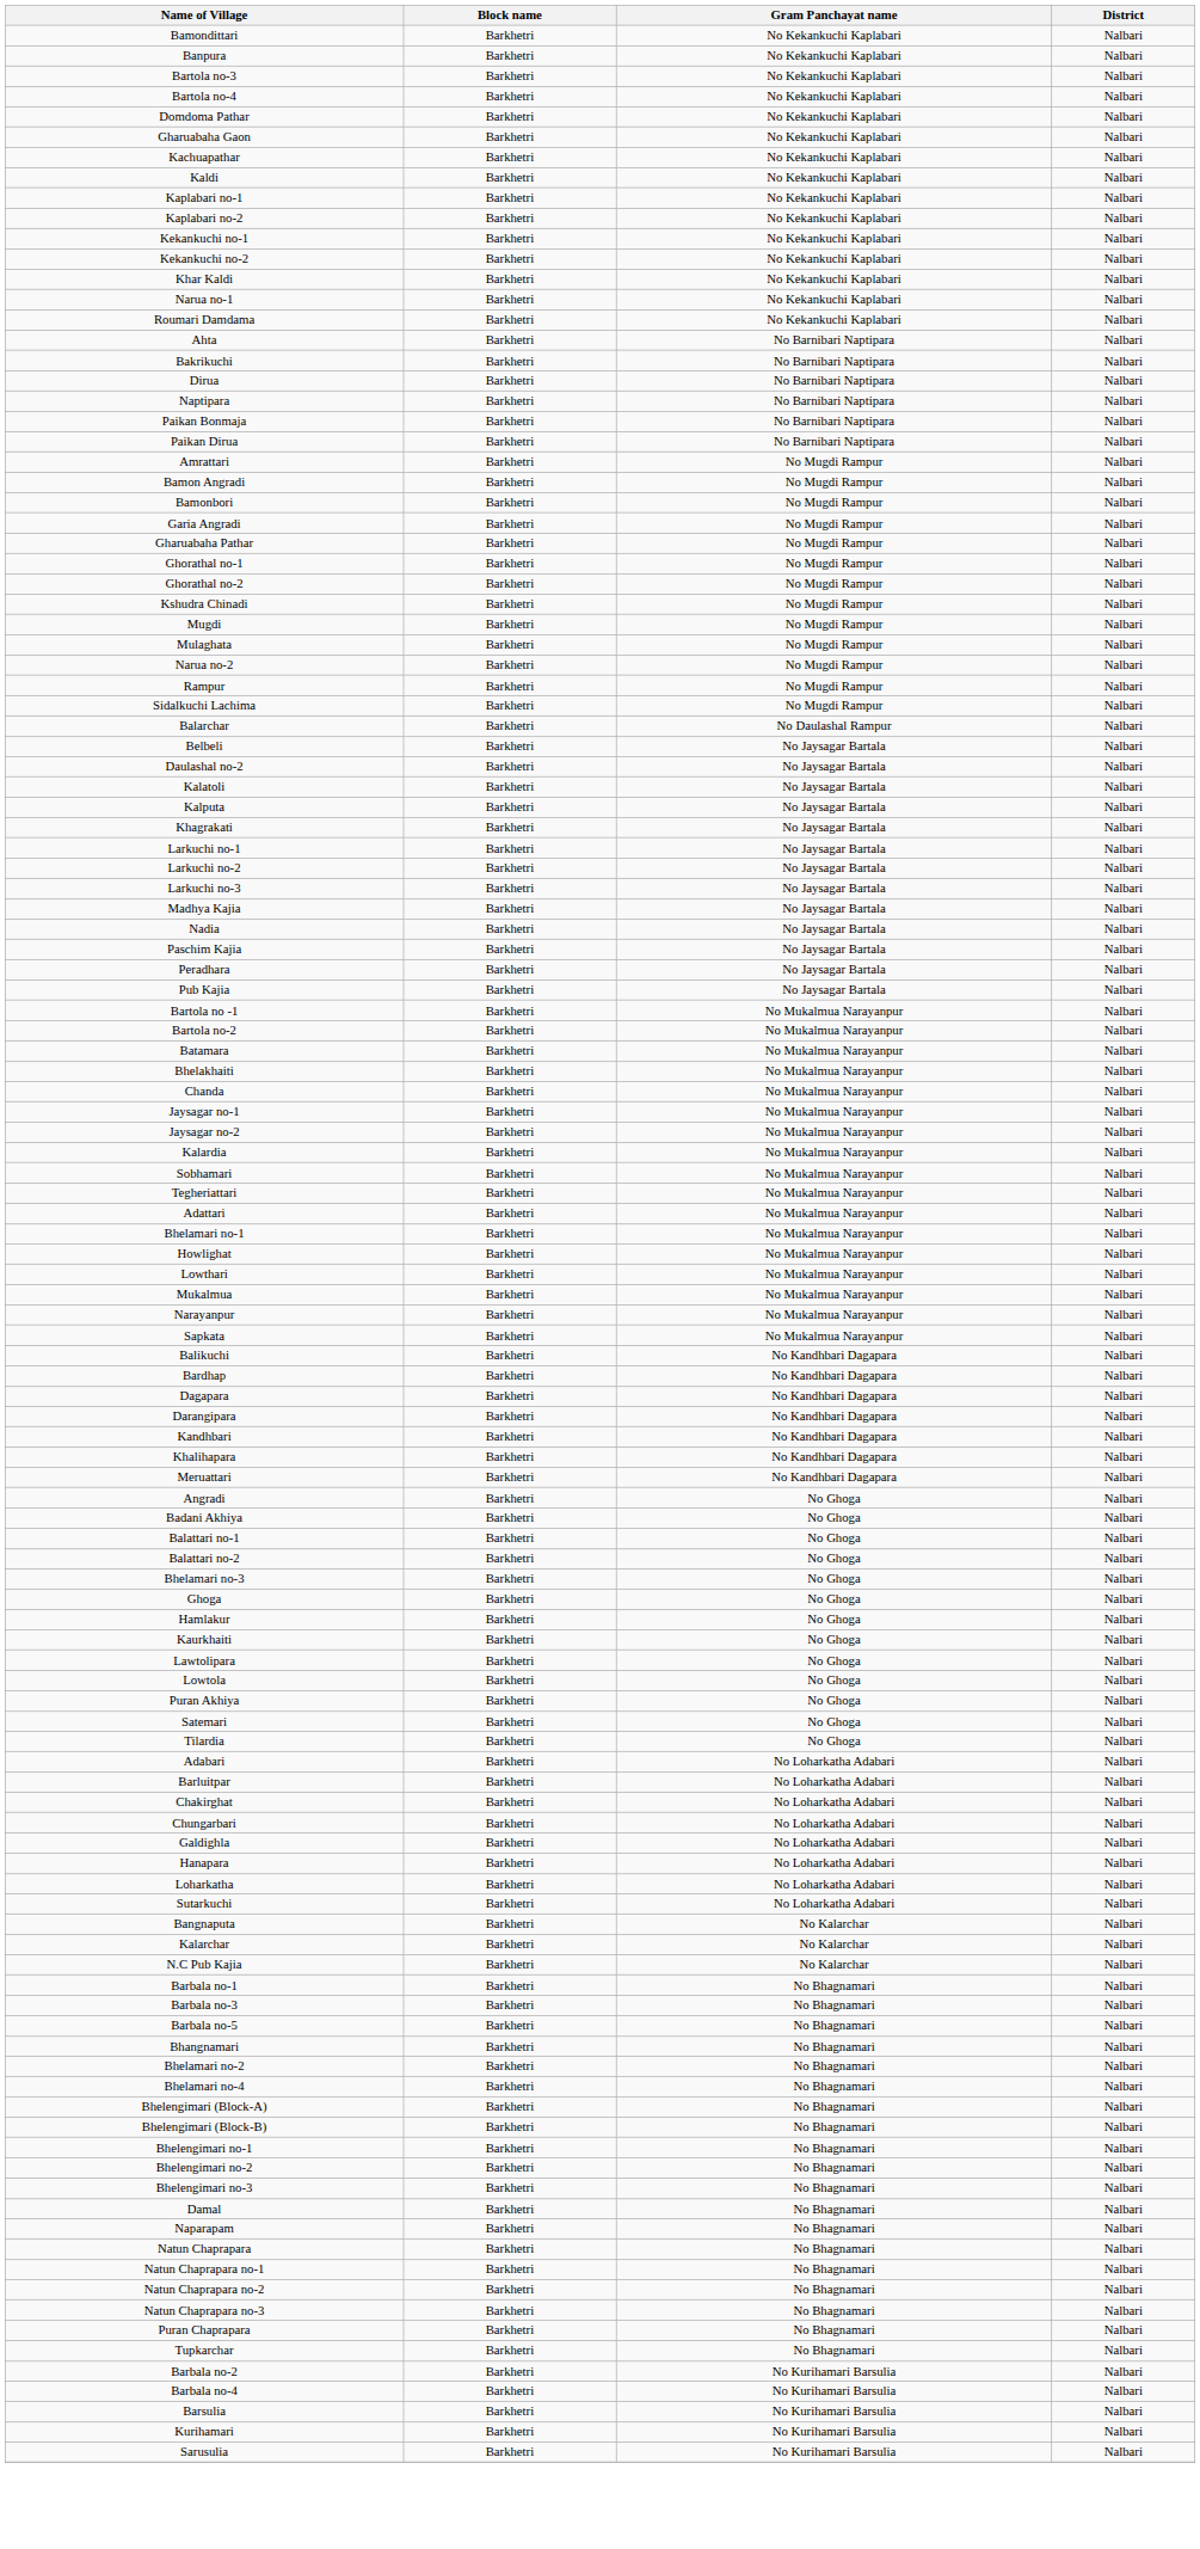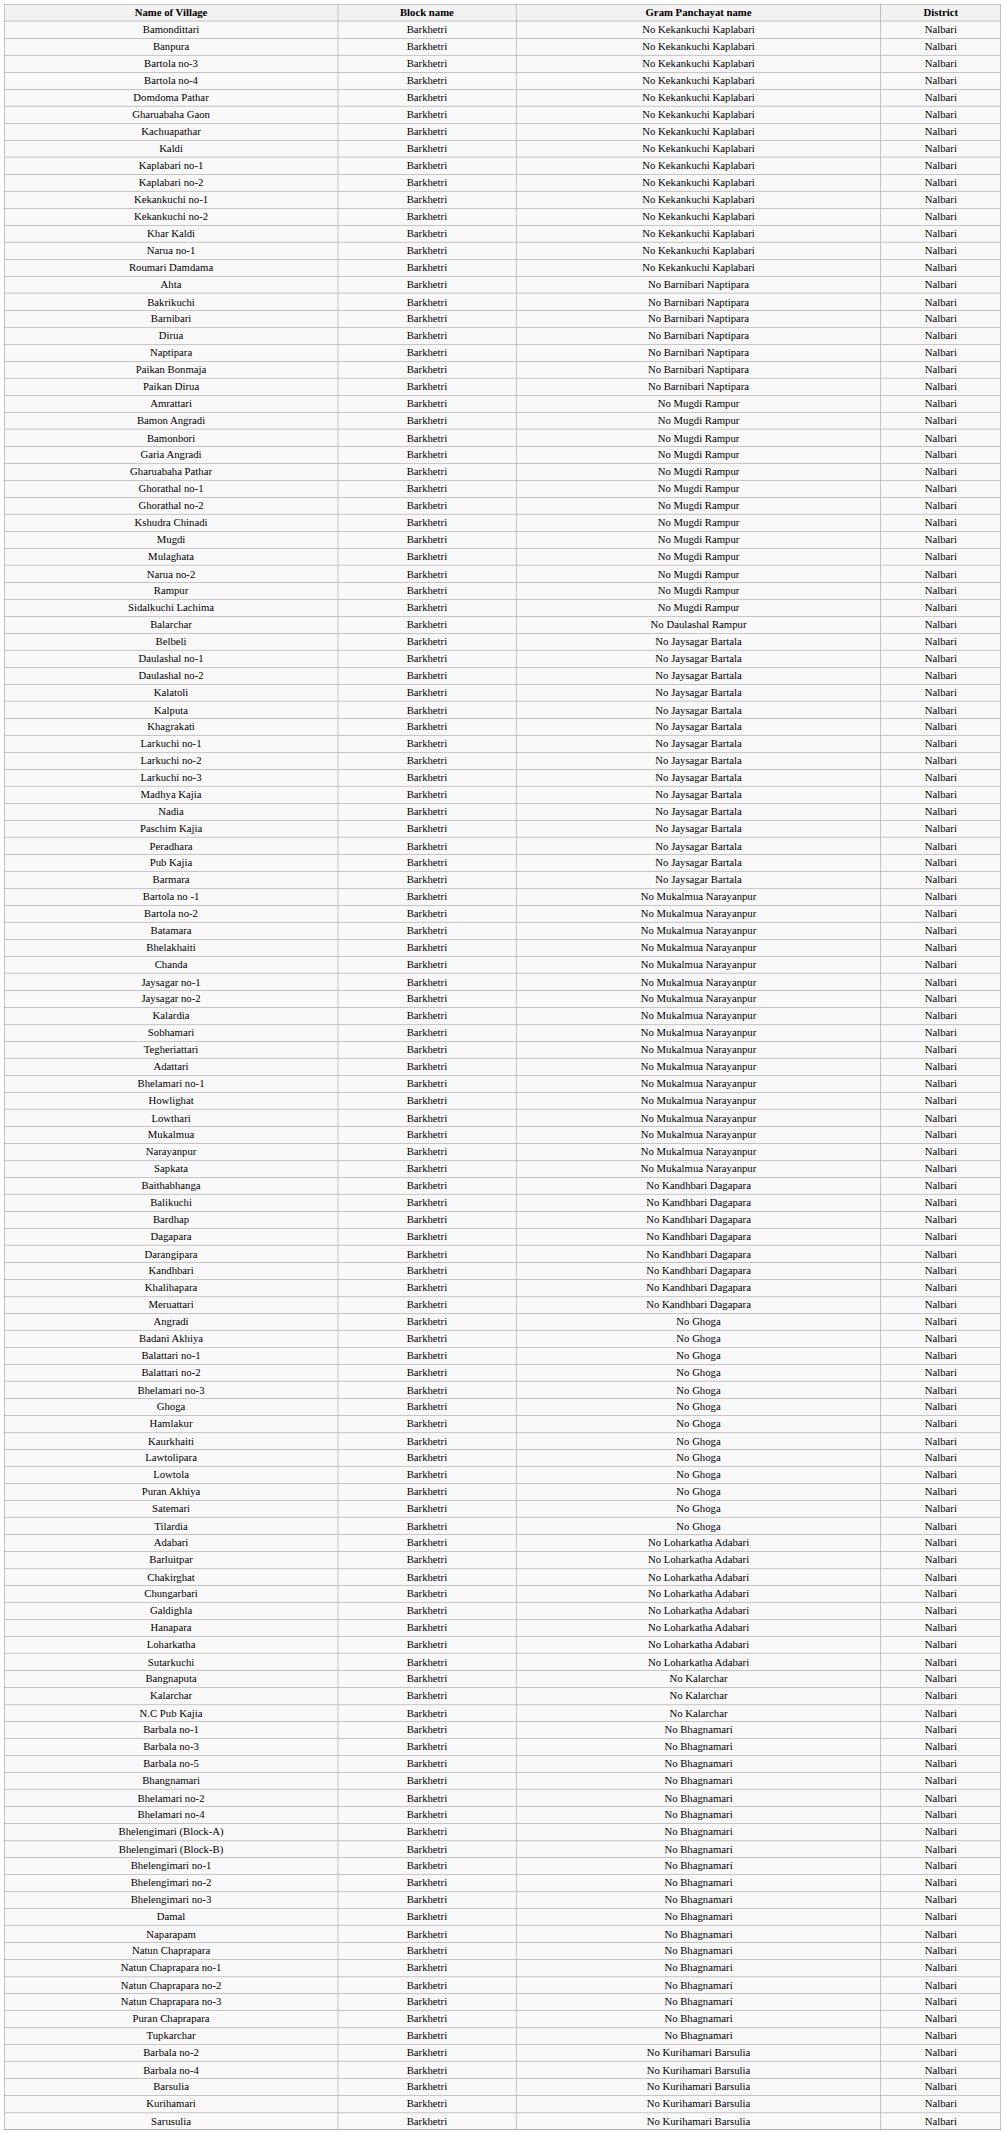 <table class="wikitable" style="text-align:center; width:75%;" align="center">
 <tr>
 <th scope="col">Name of Village</th>
 <th scope="col">Block name</th>
 <th scope="col">Gram Panchayat name</th>
 <th scope="col">District</th>
 </tr>
 <tr>
 <td>Bamondittari</td>
 <td>Barkhetri</td>
 <td>No Kekankuchi Kaplabari</td>
 <td>Nalbari</td>
 </tr>
 <tr>
 <td>Banpura</td>
 <td>Barkhetri</td>
 <td>No Kekankuchi Kaplabari</td>
 <td>Nalbari</td>
 </tr>
 <tr>
 <td>Bartola no-3</td>
 <td>Barkhetri</td>
 <td>No Kekankuchi Kaplabari</td>
 <td>Nalbari</td>
 </tr>
 <tr>
 <td>Bartola no-4</td>
 <td>Barkhetri</td>
 <td>No Kekankuchi Kaplabari</td>
 <td>Nalbari</td>
 </tr>
 <tr>
 <td>Domdoma Pathar</td>
 <td>Barkhetri</td>
 <td>No Kekankuchi Kaplabari</td>
 <td>Nalbari</td>
 </tr>
 <tr>
 <td>Gharuabaha Gaon</td>
 <td>Barkhetri</td>
 <td>No Kekankuchi Kaplabari</td>
 <td>Nalbari</td>
 </tr>
 <tr>
 <td>Kachuapathar</td>
 <td>Barkhetri</td>
 <td>No Kekankuchi Kaplabari</td>
 <td>Nalbari</td>
 </tr>
 <tr>
 <td>Kaldi</td>
 <td>Barkhetri</td>
 <td>No Kekankuchi Kaplabari</td>
 <td>Nalbari</td>
 </tr>
 <tr>
 <td>Kaplabari no-1</td>
 <td>Barkhetri</td>
 <td>No Kekankuchi Kaplabari</td>
 <td>Nalbari</td>
 </tr>
 <tr>
 <td>Kaplabari no-2</td>
 <td>Barkhetri</td>
 <td>No Kekankuchi Kaplabari</td>
 <td>Nalbari</td>
 </tr>
 <tr>
 <td>Kekankuchi no-1</td>
 <td>Barkhetri</td>
 <td>No Kekankuchi Kaplabari</td>
 <td>Nalbari</td>
 </tr>
 <tr>
 <td>Kekankuchi no-2</td>
 <td>Barkhetri</td>
 <td>No Kekankuchi Kaplabari</td>
 <td>Nalbari</td>
 </tr>
 <tr>
 <td>Khar Kaldi</td>
 <td>Barkhetri</td>
 <td>No Kekankuchi Kaplabari</td>
 <td>Nalbari</td>
 </tr>
 <tr>
 <td>Narua no-1</td>
 <td>Barkhetri</td>
 <td>No Kekankuchi Kaplabari</td>
 <td>Nalbari</td>
 </tr>
 <tr>
 <td>Roumari Damdama</td>
 <td>Barkhetri</td>
 <td>No Kekankuchi Kaplabari</td>
 <td>Nalbari</td>
 </tr>
 <tr>
 <td>Ahta</td>
 <td>Barkhetri</td>
 <td>No Barnibari Naptipara</td>
 <td>Nalbari</td>
 </tr>
 <tr>
 <td>Bakrikuchi</td>
+<td>Barkhetri</td>
+<td>No Barnibari Naptipara</td>
+<td>Nalbari</td>
+</tr>
+<tr>
+<td>Barnibari</td>
 <td>Barkhetri</td>
 <td>No Barnibari Naptipara</td>
 <td>Nalbari</td>
 </tr>
 <tr>
 <td>Dirua</td>
 <td>Barkhetri</td>
 <td>No Barnibari Naptipara</td>
 <td>Nalbari</td>
 </tr>
 <tr>
 <td>Naptipara</td>
 <td>Barkhetri</td>
 <td>No Barnibari Naptipara</td>
 <td>Nalbari</td>
 </tr>
 <tr>
 <td>Paikan Bonmaja</td>
 <td>Barkhetri</td>
 <td>No Barnibari Naptipara</td>
 <td>Nalbari</td>
 </tr>
 <tr>
 <td>Paikan Dirua</td>
 <td>Barkhetri</td>
 <td>No Barnibari Naptipara</td>
 <td>Nalbari</td>
 </tr>
 <tr>
 <td>Amrattari</td>
 <td>Barkhetri</td>
 <td>No Mugdi Rampur</td>
 <td>Nalbari</td>
 </tr>
 <tr>
 <td>Bamon Angradi</td>
 <td>Barkhetri</td>
 <td>No Mugdi Rampur</td>
 <td>Nalbari</td>
 </tr>
 <tr>
 <td>Bamonbori</td>
 <td>Barkhetri</td>
 <td>No Mugdi Rampur</td>
 <td>Nalbari</td>
 </tr>
 <tr>
 <td>Garia Angradi</td>
 <td>Barkhetri</td>
 <td>No Mugdi Rampur</td>
 <td>Nalbari</td>
 </tr>
 <tr>
 <td>Gharuabaha Pathar</td>
 <td>Barkhetri</td>
 <td>No Mugdi Rampur</td>
 <td>Nalbari</td>
 </tr>
 <tr>
 <td>Ghorathal no-1</td>
 <td>Barkhetri</td>
 <td>No Mugdi Rampur</td>
 <td>Nalbari</td>
 </tr>
 <tr>
 <td>Ghorathal no-2</td>
 <td>Barkhetri</td>
 <td>No Mugdi Rampur</td>
 <td>Nalbari</td>
 </tr>
 <tr>
 <td>Kshudra Chinadi</td>
 <td>Barkhetri</td>
 <td>No Mugdi Rampur</td>
 <td>Nalbari</td>
 </tr>
 <tr>
 <td>Mugdi</td>
 <td>Barkhetri</td>
 <td>No Mugdi Rampur</td>
 <td>Nalbari</td>
 </tr>
 <tr । Mukalmua nalbari Law para>
 <td>Mulaghata</td>
 <td>Barkhetri</td>
 <td>No Mugdi Rampur</td>
 <td>Nalbari</td>
 </tr>
 <tr>
 <td>Narua no-2</td>
 <td>Barkhetri</td>
 <td>No Mugdi Rampur</td>
 <td>Nalbari</td>
 </tr>
 <tr>
 <td>Rampur</td>
 <td>Barkhetri</td>
 <td>No Mugdi Rampur</td>
 <td>Nalbari</td>
 </tr>
 <tr>
 <td>Sidalkuchi Lachima</td>
 <td>Barkhetri</td>
 <td>No Mugdi Rampur</td>
 <td>Nalbari</td>
 </tr>
 <tr>
 <td>Balarchar</td>
 <td>Barkhetri</td>
 <td>No Daulashal Rampur</td>
 <td>Nalbari</td>
 </tr>
 <tr>
 <td>Belbeli</td>
 <td>Barkhetri</td>
 <td>No Jaysagar Bartala</td>
 <td>Nalbari</td>
 </tr>
 <tr>
+<td>Daulashal no-1</td>
+<td>Barkhetri</td>
+<td>No Jaysagar Bartala</td>
+<td>Nalbari</td>
+</tr>
+<tr>
 <td>Daulashal no-2</td>
 <td>Barkhetri</td>
 <td>No Jaysagar Bartala</td>
 <td>Nalbari</td>
 </tr>
 <tr>
 <td>Kalatoli</td>
 <td>Barkhetri</td>
 <td>No Jaysagar Bartala</td>
 <td>Nalbari</td>
 </tr>
 <tr>
 <td>Kalputa</td>
 <td>Barkhetri</td>
 <td>No Jaysagar Bartala</td>
 <td>Nalbari</td>
 </tr>
 <tr>
 <td>Khagrakati</td>
 <td>Barkhetri</td>
 <td>No Jaysagar Bartala</td>
 <td>Nalbari</td>
 </tr>
 <tr>
 <td>Larkuchi no-1</td>
 <td>Barkhetri</td>
 <td>No Jaysagar Bartala</td>
 <td>Nalbari</td>
 </tr>
 <tr>
 <td>Larkuchi no-2</td>
 <td>Barkhetri</td>
 <td>No Jaysagar Bartala</td>
 <td>Nalbari</td>
 </tr>
 <tr>
 <td>Larkuchi no-3</td>
 <td>Barkhetri</td>
 <td>No Jaysagar Bartala</td>
 <td>Nalbari</td>
 </tr>
 <tr>
 <td>Madhya Kajia</td>
 <td>Barkhetri</td>
 <td>No Jaysagar Bartala</td>
 <td>Nalbari</td>
 </tr>
 <tr>
 <td>Nadia</td>
 <td>Barkhetri</td>
 <td>No Jaysagar Bartala</td>
 <td>Nalbari</td>
 </tr>
 <tr>
 <td>Paschim Kajia</td>
 <td>Barkhetri</td>
 <td>No Jaysagar Bartala</td>
 <td>Nalbari</td>
 </tr>
 <tr>
 <td>Peradhara</td>
 <td>Barkhetri</td>
 <td>No Jaysagar Bartala</td>
 <td>Nalbari</td>
 </tr>
 <tr>
 <td>Pub Kajia</td>
+<td>Barkhetri</td>
+<td>No Jaysagar Bartala</td>
+<td>Nalbari</td>
+</tr>
+<tr>
+<td>Barmara</td>
 <td>Barkhetri</td>
 <td>No Jaysagar Bartala</td>
 <td>Nalbari</td>
 </tr>
 <tr>
 <td>Bartola no -1</td>
 <td>Barkhetri</td>
 <td>No Mukalmua Narayanpur</td>
 <td>Nalbari</td>
 </tr>
 <tr>
 <td>Bartola no-2</td>
 <td>Barkhetri</td>
 <td>No Mukalmua Narayanpur</td>
 <td>Nalbari</td>
 </tr>
 <tr>
 <td>Batamara</td>
 <td>Barkhetri</td>
 <td>No Mukalmua Narayanpur</td>
 <td>Nalbari</td>
 </tr>
 <tr>
 <td>Bhelakhaiti</td>
 <td>Barkhetri</td>
 <td>No Mukalmua Narayanpur</td>
 <td>Nalbari</td>
 </tr>
 <tr>
 <td>Chanda</td>
 <td>Barkhetri</td>
 <td>No Mukalmua Narayanpur</td>
 <td>Nalbari</td>
 </tr>
 <tr>
 <td>Jaysagar no-1</td>
 <td>Barkhetri</td>
 <td>No Mukalmua Narayanpur</td>
 <td>Nalbari</td>
 </tr>
 <tr>
 <td>Jaysagar no-2</td>
 <td>Barkhetri</td>
 <td>No Mukalmua Narayanpur</td>
 <td>Nalbari</td>
 </tr>
 <tr>
 <td>Kalardia</td>
 <td>Barkhetri</td>
 <td>No Mukalmua Narayanpur</td>
 <td>Nalbari</td>
 </tr>
 <tr>
 <td>Sobhamari</td>
 <td>Barkhetri</td>
 <td>No Mukalmua Narayanpur</td>
 <td>Nalbari</td>
 </tr>
 <tr>
 <td>Tegheriattari</td>
 <td>Barkhetri</td>
 <td>No Mukalmua Narayanpur</td>
 <td>Nalbari</td>
 </tr>
 <tr>
 <td>Adattari</td>
 <td>Barkhetri</td>
 <td>No Mukalmua Narayanpur</td>
 <td>Nalbari</td>
 </tr>
 <tr>
 <td>Bhelamari no-1</td>
 <td>Barkhetri</td>
 <td>No Mukalmua Narayanpur</td>
 <td>Nalbari</td>
 </tr>
 <tr>
 <td>Howlighat</td>
 <td>Barkhetri</td>
 <td>No Mukalmua Narayanpur</td>
 <td>Nalbari</td>
 </tr>
 <tr>
 <td>Lowthari</td>
 <td>Barkhetri</td>
 <td>No Mukalmua Narayanpur</td>
 <td>Nalbari</td>
 </tr>
 <tr>
 <td>Mukalmua</td>
 <td>Barkhetri</td>
 <td>No Mukalmua Narayanpur</td>
 <td>Nalbari</td>
 </tr>
 <tr>
 <td>Narayanpur</td>
 <td>Barkhetri</td>
 <td>No Mukalmua Narayanpur</td>
 <td>Nalbari</td>
 </tr>
 <tr>
 <td>Sapkata</td>
 <td>Barkhetri</td>
 <td>No Mukalmua Narayanpur</td>
+<td>Nalbari</td>
+</tr>
+<tr>
+<td>Baithabhanga</td>
+<td>Barkhetri</td>
+<td>No Kandhbari Dagapara</td>
 <td>Nalbari</td>
 </tr>
 <tr>
 <td>Balikuchi</td>
 <td>Barkhetri</td>
 <td>No Kandhbari Dagapara</td>
 <td>Nalbari</td>
 </tr>
 <tr>
 <td>Bardhap</td>
 <td>Barkhetri</td>
 <td>No Kandhbari Dagapara</td>
 <td>Nalbari</td>
 </tr>
 <tr>
 <td>Dagapara</td>
 <td>Barkhetri</td>
 <td>No Kandhbari Dagapara</td>
 <td>Nalbari</td>
 </tr>
 <tr>
 <td>Darangipara</td>
 <td>Barkhetri</td>
 <td>No Kandhbari Dagapara</td>
 <td>Nalbari</td>
 </tr>
 <tr>
 <td>Kandhbari</td>
 <td>Barkhetri</td>
 <td>No Kandhbari Dagapara</td>
 <td>Nalbari</td>
 </tr>
 <tr>
 <td>Khalihapara</td>
 <td>Barkhetri</td>
 <td>No Kandhbari Dagapara</td>
 <td>Nalbari</td>
 </tr>
 <tr>
 <td>Meruattari</td>
 <td>Barkhetri</td>
 <td>No Kandhbari Dagapara</td>
 <td>Nalbari</td>
 </tr>
 <tr>
 <td>Angradi</td>
 <td>Barkhetri</td>
 <td>No Ghoga</td>
 <td>Nalbari</td>
 </tr>
 <tr>
 <td>Badani Akhiya</td>
 <td>Barkhetri</td>
 <td>No Ghoga</td>
 <td>Nalbari</td>
 </tr>
 <tr>
 <td>Balattari no-1</td>
 <td>Barkhetri</td>
 <td>No Ghoga</td>
 <td>Nalbari</td>
 </tr>
 <tr>
 <td>Balattari no-2</td>
 <td>Barkhetri</td>
 <td>No Ghoga</td>
 <td>Nalbari</td>
 </tr>
 <tr>
 <td>Bhelamari no-3</td>
 <td>Barkhetri</td>
 <td>No Ghoga</td>
 <td>Nalbari</td>
 </tr>
 <tr>
 <td>Ghoga</td>
 <td>Barkhetri</td>
 <td>No Ghoga</td>
 <td>Nalbari</td>
 </tr>
 <tr>
 <td>Hamlakur</td>
 <td>Barkhetri</td>
 <td>No Ghoga</td>
 <td>Nalbari</td>
 </tr>
 <tr>
 <td>Kaurkhaiti</td>
 <td>Barkhetri</td>
 <td>No Ghoga</td>
 <td>Nalbari</td>
 </tr>
 <tr>
 <td>Lawtolipara</td>
 <td>Barkhetri</td>
 <td>No Ghoga</td>
 <td>Nalbari</td>
 </tr>
 <tr>
 <td>Lowtola</td>
 <td>Barkhetri</td>
 <td>No Ghoga</td>
 <td>Nalbari</td>
 </tr>
 <tr>
 <td>Puran Akhiya</td>
 <td>Barkhetri</td>
 <td>No Ghoga</td>
 <td>Nalbari</td>
 </tr>
 <tr>
 <td>Satemari</td>
 <td>Barkhetri</td>
 <td>No Ghoga</td>
 <td>Nalbari</td>
 </tr>
 <tr>
 <td>Tilardia</td>
 <td>Barkhetri</td>
 <td>No Ghoga</td>
 <td>Nalbari</td>
 </tr>
 <tr>
 <td>Adabari</td>
 <td>Barkhetri</td>
 <td>No Loharkatha Adabari</td>
 <td>Nalbari</td>
 </tr>
 <tr>
 <td>Barluitpar</td>
 <td>Barkhetri</td>
 <td>No Loharkatha Adabari</td>
 <td>Nalbari</td>
 </tr>
 <tr>
 <td>Chakirghat</td>
 <td>Barkhetri</td>
 <td>No Loharkatha Adabari</td>
 <td>Nalbari</td>
 </tr>
 <tr>
 <td>Chungarbari</td>
 <td>Barkhetri</td>
 <td>No Loharkatha Adabari</td>
 <td>Nalbari</td>
 </tr>
 <tr>
 <td>Galdighla</td>
 <td>Barkhetri</td>
 <td>No Loharkatha Adabari</td>
 <td>Nalbari</td>
 </tr>
 <tr>
 <td>Hanapara</td>
 <td>Barkhetri</td>
 <td>No Loharkatha Adabari</td>
 <td>Nalbari</td>
 </tr>
 <tr>
 <td>Loharkatha</td>
 <td>Barkhetri</td>
 <td>No Loharkatha Adabari</td>
 <td>Nalbari</td>
 </tr>
 <tr>
 <td>Sutarkuchi</td>
 <td>Barkhetri</td>
 <td>No Loharkatha Adabari</td>
 <td>Nalbari</td>
 </tr>
 <tr>
 <td>Bangnaputa</td>
 <td>Barkhetri</td>
 <td>No Kalarchar</td>
 <td>Nalbari</td>
 </tr>
 <tr>
 <td>Kalarchar</td>
 <td>Barkhetri</td>
 <td>No Kalarchar</td>
 <td>Nalbari</td>
 </tr>
 <tr>
 <td>N.C Pub Kajia</td>
 <td>Barkhetri</td>
 <td>No Kalarchar</td>
 <td>Nalbari</td>
 </tr>
 <tr>
 <td>Barbala no-1</td>
 <td>Barkhetri</td>
 <td>No Bhagnamari</td>
 <td>Nalbari</td>
 </tr>
 <tr>
 <td>Barbala no-3</td>
 <td>Barkhetri</td>
 <td>No Bhagnamari</td>
 <td>Nalbari</td>
 </tr>
 <tr>
 <td>Barbala no-5</td>
 <td>Barkhetri</td>
 <td>No Bhagnamari</td>
 <td>Nalbari</td>
 </tr>
 <tr>
 <td>Bhangnamari</td>
 <td>Barkhetri</td>
 <td>No Bhagnamari</td>
 <td>Nalbari</td>
 </tr>
 <tr>
 <td>Bhelamari no-2</td>
 <td>Barkhetri</td>
 <td>No Bhagnamari</td>
 <td>Nalbari</td>
 </tr>
 <tr>
 <td>Bhelamari no-4</td>
 <td>Barkhetri</td>
 <td>No Bhagnamari</td>
 <td>Nalbari</td>
 </tr>
 <tr>
 <td>Bhelengimari (Block-A)</td>
 <td>Barkhetri</td>
 <td>No Bhagnamari</td>
 <td>Nalbari</td>
 </tr>
 <tr>
 <td>Bhelengimari (Block-B)</td>
 <td>Barkhetri</td>
 <td>No Bhagnamari</td>
 <td>Nalbari</td>
 </tr>
 <tr>
 <td>Bhelengimari no-1</td>
 <td>Barkhetri</td>
 <td>No Bhagnamari</td>
 <td>Nalbari</td>
 </tr>
 <tr>
 <td>Bhelengimari no-2</td>
 <td>Barkhetri</td>
 <td>No Bhagnamari</td>
 <td>Nalbari</td>
 </tr>
 <tr>
 <td>Bhelengimari no-3</td>
 <td>Barkhetri</td>
 <td>No Bhagnamari</td>
 <td>Nalbari</td>
 </tr>
 <tr>
 <td>Damal</td>
 <td>Barkhetri</td>
 <td>No Bhagnamari</td>
 <td>Nalbari</td>
 </tr>
 <tr>
 <td>Naparapam</td>
 <td>Barkhetri</td>
 <td>No Bhagnamari</td>
 <td>Nalbari</td>
 </tr>
 <tr>
 <td>Natun Chaprapara</td>
 <td>Barkhetri</td>
 <td>No Bhagnamari</td>
 <td>Nalbari</td>
 </tr>
 <tr>
 <td>Natun Chaprapara no-1</td>
 <td>Barkhetri</td>
 <td>No Bhagnamari</td>
 <td>Nalbari</td>
 </tr>
 <tr>
 <td>Natun Chaprapara no-2</td>
 <td>Barkhetri</td>
 <td>No Bhagnamari</td>
 <td>Nalbari</td>
 </tr>
 <tr>
 <td>Natun Chaprapara no-3</td>
 <td>Barkhetri</td>
 <td>No Bhagnamari</td>
 <td>Nalbari</td>
 </tr>
 <tr>
 <td>Puran Chaprapara</td>
 <td>Barkhetri</td>
 <td>No Bhagnamari</td>
 <td>Nalbari</td>
 </tr>
 <tr>
 <td>Tupkarchar</td>
 <td>Barkhetri</td>
 <td>No Bhagnamari</td>
 <td>Nalbari</td>
 </tr>
 <tr>
 <td>Barbala no-2</td>
 <td>Barkhetri</td>
 <td>No Kurihamari Barsulia</td>
 <td>Nalbari</td>
 </tr>
 <tr>
 <td>Barbala no-4</td>
 <td>Barkhetri</td>
 <td>No Kurihamari Barsulia</td>
 <td>Nalbari</td>
 </tr>
 <tr>
 <td>Barsulia</td>
 <td>Barkhetri</td>
 <td>No Kurihamari Barsulia</td>
 <td>Nalbari</td>
 </tr>
 <tr>
 <td>Kurihamari</td>
 <td>Barkhetri</td>
 <td>No Kurihamari Barsulia</td>
 <td>Nalbari</td>
 </tr>
 <tr>
 <td>Sarusulia</td>
 <td>Barkhetri</td>
 <td>No Kurihamari Barsulia</td>
 <td>Nalbari</td>
 </tr>
 <tr>
 </tr>
 </table>
